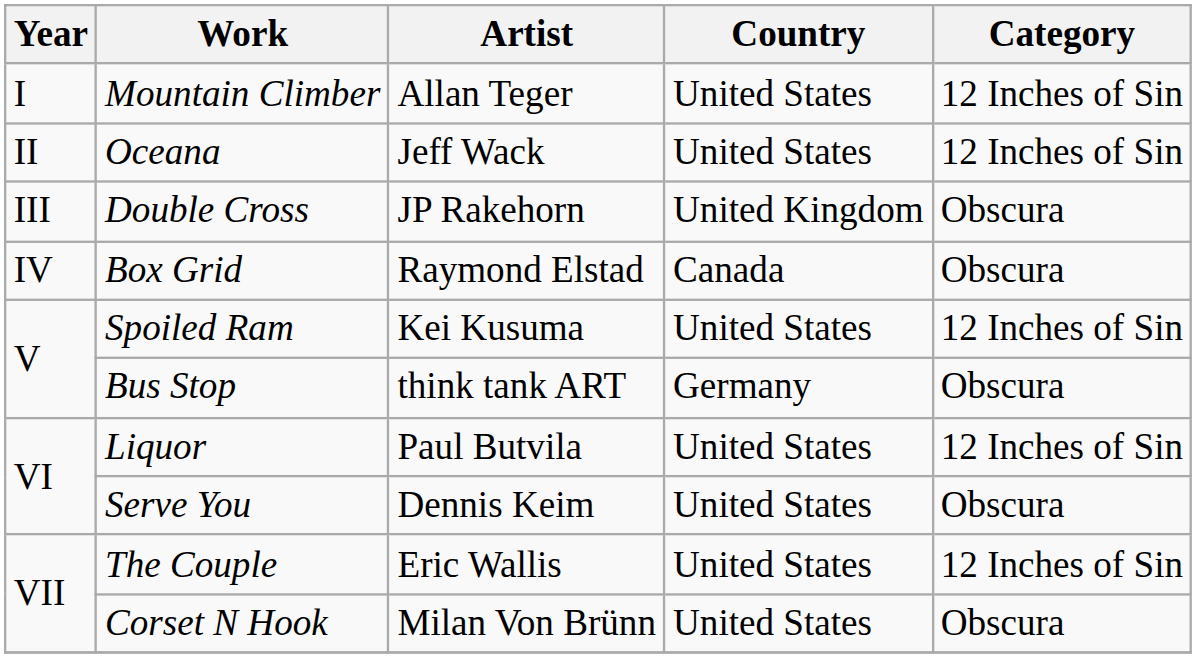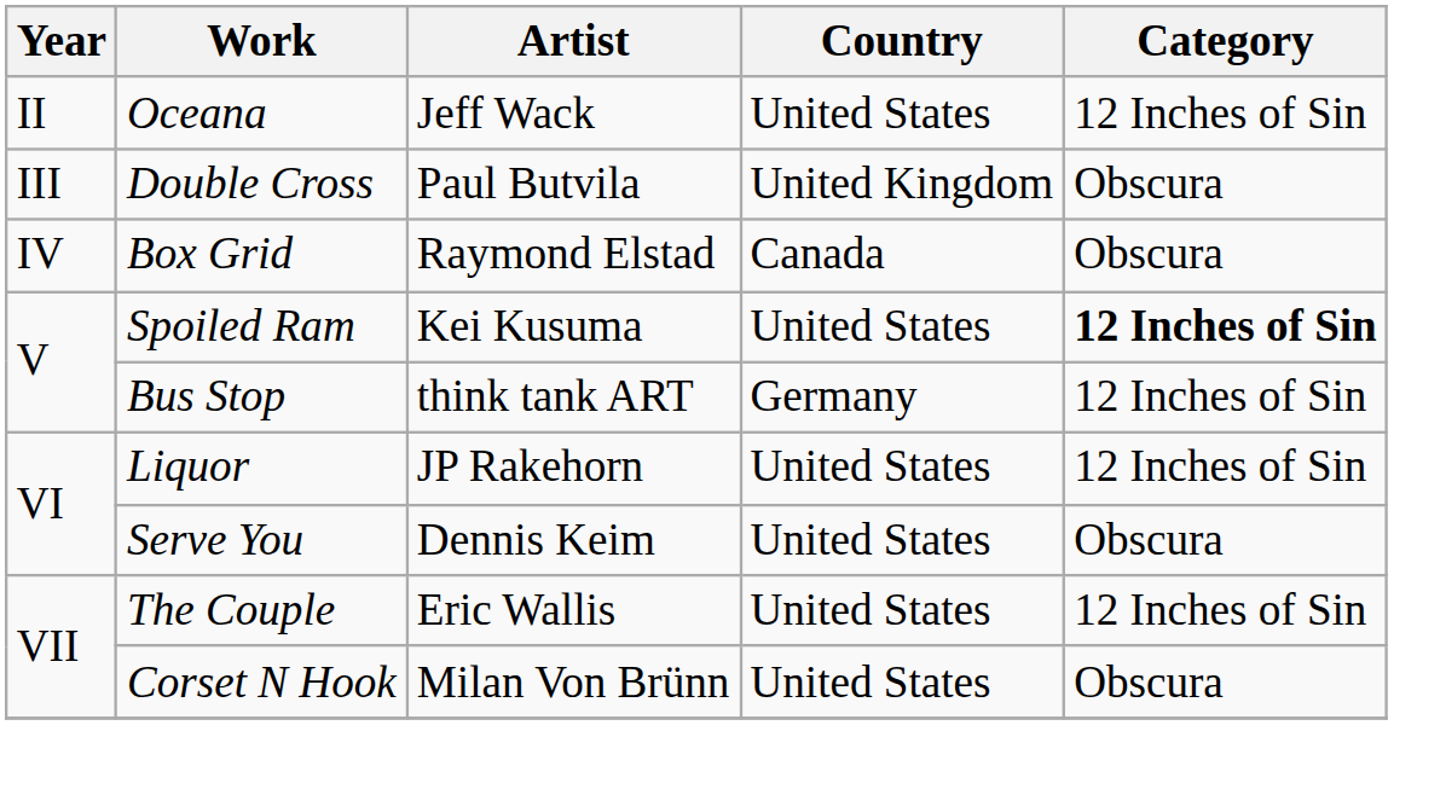 <table class="wikitable plainrowheaders sortable" style="margin-right: 0;">
 <tr>
 <th scope="col">Year</th>
 <th scope="col">Work</th>
 <th scope="col">Artist</th>
 <th scope="col">Country</th>
 <th scope="col">Category</th>
-</tr>
-<tr>
-<td>I</td>
-<td><em>Mountain Climber</em></td>
-<td>Allan Teger</td>
-<td>United States</td>
-<td>12 Inches of Sin</td>
 </tr>
 <tr>
 <td>II</td>
 <td><em>Oceana</em></td>
 <td>Jeff Wack</td>
 <td>United States</td>
 <td>12 Inches of Sin</td>
 </tr>
 <tr>
 <td>III</td>
 <td><em>Double Cross</em></td>
-<td>JP Rakehorn</td>
+<td>Paul Butvila</td>
 <td>United Kingdom</td>
 <td>Obscura</td>
 </tr>
 <tr>
 <td>IV</td>
 <td><em>Box Grid</em></td>
 <td>Raymond Elstad</td>
 <td>Canada</td>
 <td>Obscura</td>
 </tr>
 <tr>
 <td rowspan="2">V</td>
 <td><em>Spoiled Ram</em></td>
 <td>Kei Kusuma</td>
 <td>United States</td>
-<td>12 Inches of Sin</td>
+<td><strong>12 Inches of Sin</strong></td>
 </tr>
 <tr>
 <td><em>Bus Stop</em></td>
 <td>think tank ART</td>
 <td>Germany</td>
-<td>Obscura</td>
+<td>12 Inches of Sin</td>
 </tr>
 <tr>
 <td rowspan="2">VI</td>
 <td><em>Liquor</em></td>
-<td>Paul Butvila</td>
+<td>JP Rakehorn</td>
 <td>United States</td>
 <td>12 Inches of Sin</td>
 </tr>
 <tr>
 <td><em>Serve You</em></td>
 <td>Dennis Keim</td>
 <td>United States</td>
 <td>Obscura</td>
 </tr>
 <tr>
 <td rowspan="2">VII</td>
 <td><em>The Couple</em></td>
 <td>Eric Wallis</td>
 <td>United States</td>
 <td>12 Inches of Sin</td>
 </tr>
 <tr>
 <td><em>Corset N Hook</em></td>
 <td>Milan Von Brünn</td>
 <td>United States</td>
 <td>Obscura</td>
 </tr>
 <tr>
 </tr>
 </table>
